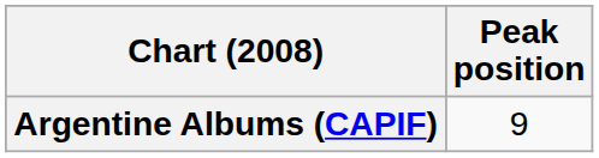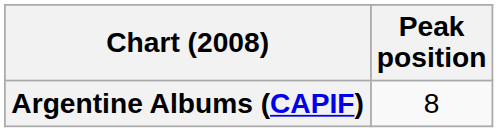 <table class="wikitable sortable plainrowheaders" style="text-align:center;">
 <tr>
 <th>Chart (2008)</th>
 <th>Peak<br>position</th>
 </tr>
 <tr>
 <th scope="row">Argentine Albums (<a href='#'>CAPIF</a>)</th>
-<td>9</td>
+<td>8</td>
 </tr>
 </table>
